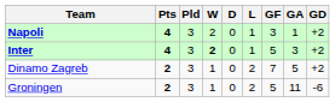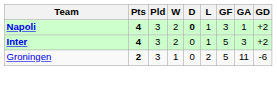 <table class="wikitable" style="text-align:center;">
 <tr>
 <th width=200>Team</th>
 <th width=20>Pts</th>
 <th width=20>Pld</th>
 <th width=20>W</th>
 <th width=20>D</th>
 <th width=20>L</th>
 <th width=20>GF</th>
 <th width=20>GA</th>
 <th width=20>GD</th>
 </tr>
 <tr style="background:#ccffcc">
 <td style="text-align:left"><strong> <a href='#'>Napoli</a></strong></td>
 <td><strong>4</strong></td>
 <td>3</td>
 <td>2</td>
-<td>0</td>
+<td><strong>0</strong></td>
 <td>1</td>
 <td>3</td>
 <td>1</td>
 <td>+2</td>
 </tr>
 <tr style="background:#ccffcc">
 <td style="text-align:left"><strong> <a href='#'>Inter</a></strong></td>
 <td><strong>4</strong></td>
 <td>3</td>
-<td><strong>2</strong></td>
+<td>2</td>
 <td>0</td>
 <td>1</td>
 <td>5</td>
 <td>3</td>
-<td>+2</td>
-</tr>
-<tr>
-<td style="text-align:left"> <a href='#'>Dinamo Zagreb</a></td>
-<td><strong>2</strong></td>
-<td>3</td>
-<td>1</td>
-<td>0</td>
-<td>2</td>
-<td>7</td>
-<td>5</td>
 <td>+2</td>
 </tr>
 <tr>
 <td style="text-align:left"> <a href='#'>Groningen</a></td>
 <td><strong>2</strong></td>
 <td>3</td>
 <td>1</td>
 <td>0</td>
 <td>2</td>
 <td>5</td>
 <td>11</td>
 <td>-6</td>
 </tr>
 </table>
